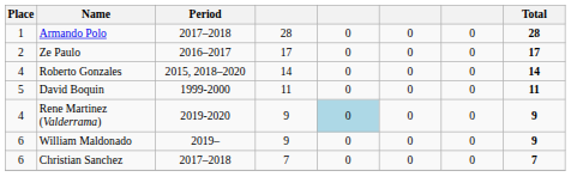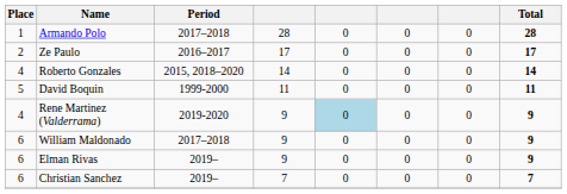 <table class="wikitable sortable" style="font-size: 95%; text-align: center;">
 <tr>
 <th width=30>Place</th>
 <th width=150>Name</th>
 <th width=125>Period</th>
 <th width=75></th>
 <th width=75></th>
 <th width=75></th>
 <th width=75></th>
 <th width=75><strong>Total</strong></th>
 </tr>
 <tr>
 <td>1</td>
 <td align="left"> <a href='#'>Armando Polo</a></td>
 <td>2017–2018</td>
 <td>28</td>
 <td>0</td>
 <td>0</td>
 <td>0</td>
 <td><strong>28</strong></td>
 </tr>
 <tr>
 <td>2</td>
 <td align="left"> Ze Paulo</td>
 <td>2016–2017</td>
 <td>17</td>
 <td>0</td>
 <td>0</td>
 <td>0</td>
 <td><strong>17</strong></td>
 </tr>
 <tr>
 <td>4</td>
 <td align="left"> Roberto Gonzales</td>
 <td>2015, 2018–2020</td>
 <td>14</td>
 <td>0</td>
 <td>0</td>
 <td>0</td>
 <td><strong>14</strong></td>
 </tr>
 <tr>
 <td>5</td>
 <td align="left"> David Boquin</td>
 <td>1999-2000</td>
 <td>11</td>
 <td>0</td>
 <td>0</td>
 <td>0</td>
 <td><strong>11</strong></td>
 </tr>
 <tr>
 <td>4</td>
 <td align="left"> Rene Martinez (<em>Valderrama</em>)</td>
 <td>2019-2020</td>
 <td>9</td>
 <td style="background: lightblue;">0</td>
 <td>0</td>
 <td>0</td>
 <td><strong>9</strong></td>
 </tr>
 <tr>
 <td>6</td>
 <td align="left"> William Maldonado</td>
+<td>2017–2018</td>
+<td>9</td>
+<td>0</td>
+<td>0</td>
+<td>0</td>
+<td><strong>9</strong></td>
+</tr>
+<tr>
+<td>6</td>
+<td align="left"> Elman Rivas</td>
 <td>2019–</td>
 <td>9</td>
 <td>0</td>
 <td>0</td>
 <td>0</td>
 <td><strong>9</strong></td>
 </tr>
 <tr>
 <td>6</td>
 <td align="left"> Christian Sanchez</td>
-<td>2017–2018</td>
+<td>2019–</td>
 <td>7</td>
 <td>0</td>
 <td>0</td>
 <td>0</td>
 <td><strong>7</strong></td>
 </tr>
 <tr>
 </tr>
 </table>
